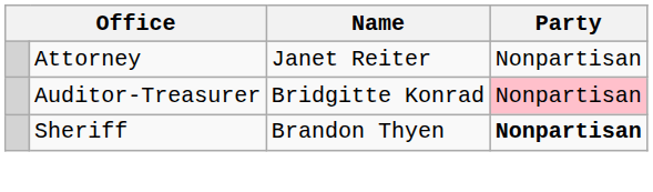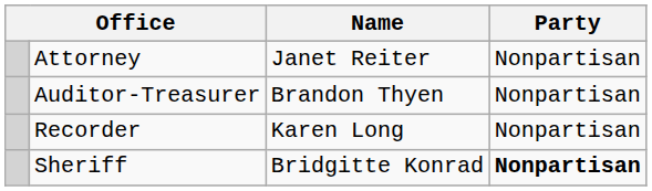 <table class="wikitable">
 <tr>
 <th colspan="2">Office</th>
 <th>Name</th>
 <th>Party</th>
 </tr>
 <tr>
 <td bgcolor="lightgray"> </td>
 <td>Attorney</td>
 <td>Janet Reiter</td>
 <td>Nonpartisan</td>
 </tr>
 <tr>
 <td bgcolor="lightgray"> </td>
 <td>Auditor-Treasurer</td>
-<td>Bridgitte Konrad</td>
-<td style="background: pink;">Nonpartisan</td>
+<td>Brandon Thyen</td>
+<td>Nonpartisan</td>
+</tr>
+<tr>
+<td bgcolor="lightgray"> </td>
+<td>Recorder</td>
+<td>Karen Long</td>
+<td>Nonpartisan</td>
 </tr>
 <tr>
 <td bgcolor="lightgray"> </td>
 <td>Sheriff</td>
-<td>Brandon Thyen</td>
+<td>Bridgitte Konrad</td>
 <td><strong>Nonpartisan</strong></td>
 </tr>
 </table>
